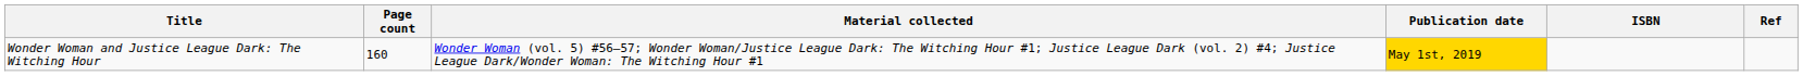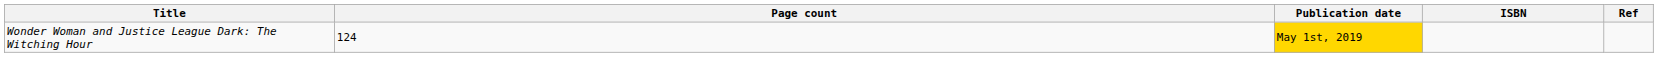 <table class="wikitable collapsible collapsed sortable" width=99%>
 <tr>
 <th scope="col" width="20%">Title</th>
 <th scope="col">Page count</th>
-<th scope="col">Material collected</th>
 <th scope="col" width="9%">Publication date</th>
 <th scope="col" width="11%" class=unsortable>ISBN</th>
 <th scope="col" width="3%" class=unsortable>Ref</th>
 </tr>
 <tr>
 <td scope "row"><em>Wonder Woman and Justice League Dark: The Witching Hour</em></td>
-<td>160</td>
-<td><em><a href='#'>Wonder Woman</a></em> (vol. 5) #56–57; <em>Wonder Woman/Justice League Dark: The Witching Hour</em> #1; <em>Justice League Dark</em> (vol. 2) #4; <em>Justice League Dark/Wonder Woman: The Witching Hour</em> #1</td>
+<td>124</td>
 <td style="background: gold;">May 1st, 2019</td>
 <td></td>
 <td></td>
 </tr>
 </table>
